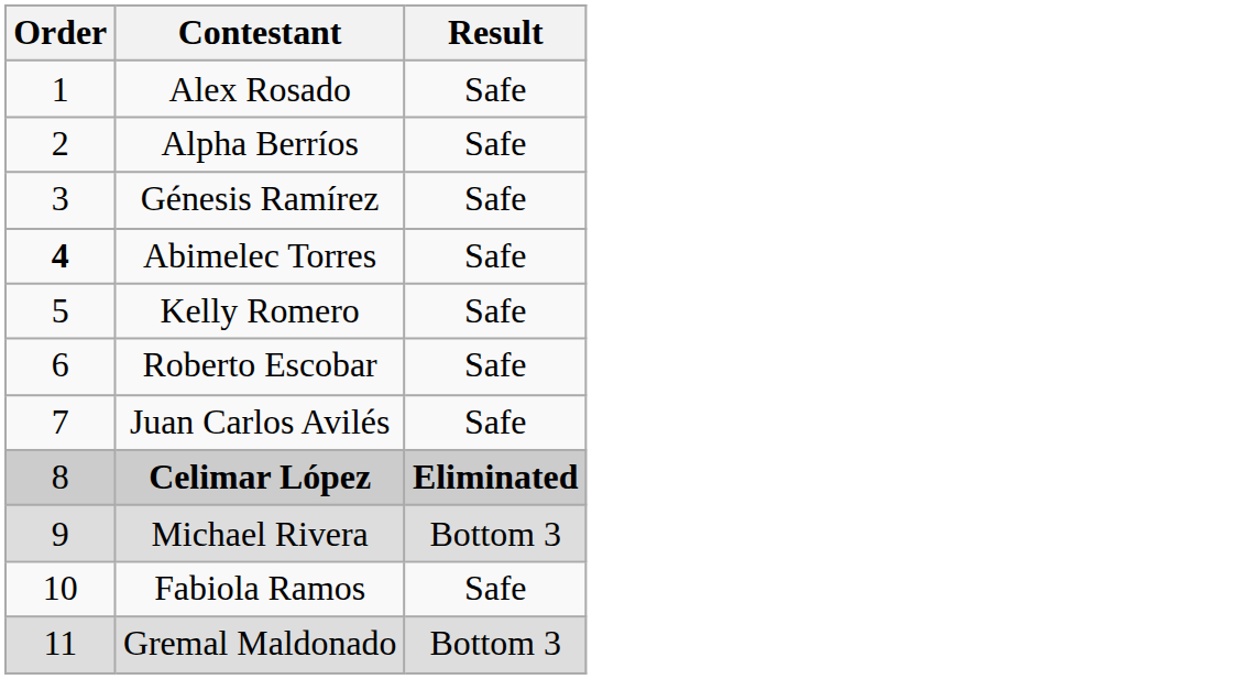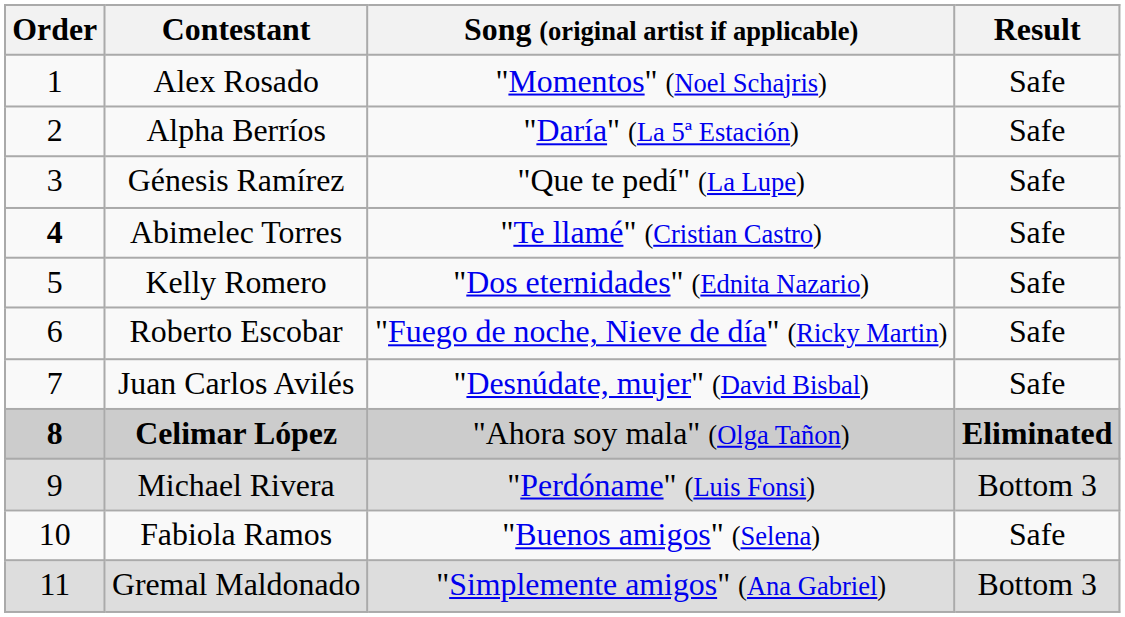 <table class="wikitable plainrowheaders" style="text-align:center;">
 <tr style="background:#f2f2f2;">
 <th scope="col">Order</th>
 <th scope="col">Contestant</th>
+<th scope="col">Song <small>(original artist if applicable)</small></th>
 <th scope="col">Result</th>
 </tr>
 <tr>
 <td>1</td>
 <td scope="row">Alex Rosado</td>
+<td>"<a href='#'>Momentos</a>" <small>(<a href='#'>Noel Schajris</a>)</small></td>
 <td>Safe</td>
 </tr>
 <tr>
 <td>2</td>
 <td scope="row">Alpha Berríos</td>
+<td>"<a href='#'>Daría</a>" <small>(<a href='#'>La 5ª Estación</a>)</small></td>
 <td>Safe</td>
 </tr>
 <tr>
 <td>3</td>
 <td scope="row">Génesis Ramírez</td>
+<td>"Que te pedí" <small>(<a href='#'>La Lupe</a>)</small></td>
 <td>Safe</td>
 </tr>
 <tr>
 <td><strong>4</strong></td>
 <td scope="row">Abimelec Torres</td>
+<td>"<a href='#'>Te llamé</a>" <small>(<a href='#'>Cristian Castro</a>)</small></td>
 <td>Safe</td>
 </tr>
 <tr>
 <td>5</td>
 <td scope="row">Kelly Romero</td>
+<td>"<a href='#'>Dos eternidades</a>" <small>(<a href='#'>Ednita Nazario</a>)</small></td>
 <td>Safe</td>
 </tr>
 <tr>
 <td>6</td>
 <td scope="row">Roberto Escobar</td>
+<td>"<a href='#'>Fuego de noche, Nieve de día</a>" <small>(<a href='#'>Ricky Martin</a>)</small></td>
 <td>Safe</td>
 </tr>
 <tr>
 <td>7</td>
 <td scope="row">Juan Carlos Avilés</td>
+<td>"<a href='#'>Desnúdate, mujer</a>" <small>(<a href='#'>David Bisbal</a>)</small></td>
 <td>Safe</td>
 </tr>
 <tr style="background:#ccc;">
-<td>8</td>
+<td><strong>8</strong></td>
 <td scope="row"><strong>Celimar López</strong></td>
+<td>"Ahora soy mala" <small>(<a href='#'>Olga Tañon</a>)</small></td>
 <td><strong>Eliminated</strong></td>
 </tr>
 <tr style="background:#ddd;">
 <td>9</td>
 <td scope="row">Michael Rivera</td>
+<td>"<a href='#'>Perdóname</a>" <small>(<a href='#'>Luis Fonsi</a>)</small></td>
 <td>Bottom 3</td>
 </tr>
 <tr>
 <td>10</td>
 <td scope="row">Fabiola Ramos</td>
+<td>"<a href='#'>Buenos amigos</a>" <small>(<a href='#'>Selena</a>)</small></td>
 <td>Safe</td>
 </tr>
 <tr style="background:#ddd;">
 <td>11</td>
 <td scope="row">Gremal Maldonado</td>
+<td>"<a href='#'>Simplemente amigos</a>" <small>(<a href='#'>Ana Gabriel</a>)</small></td>
 <td>Bottom 3</td>
 </tr>
 </table>
